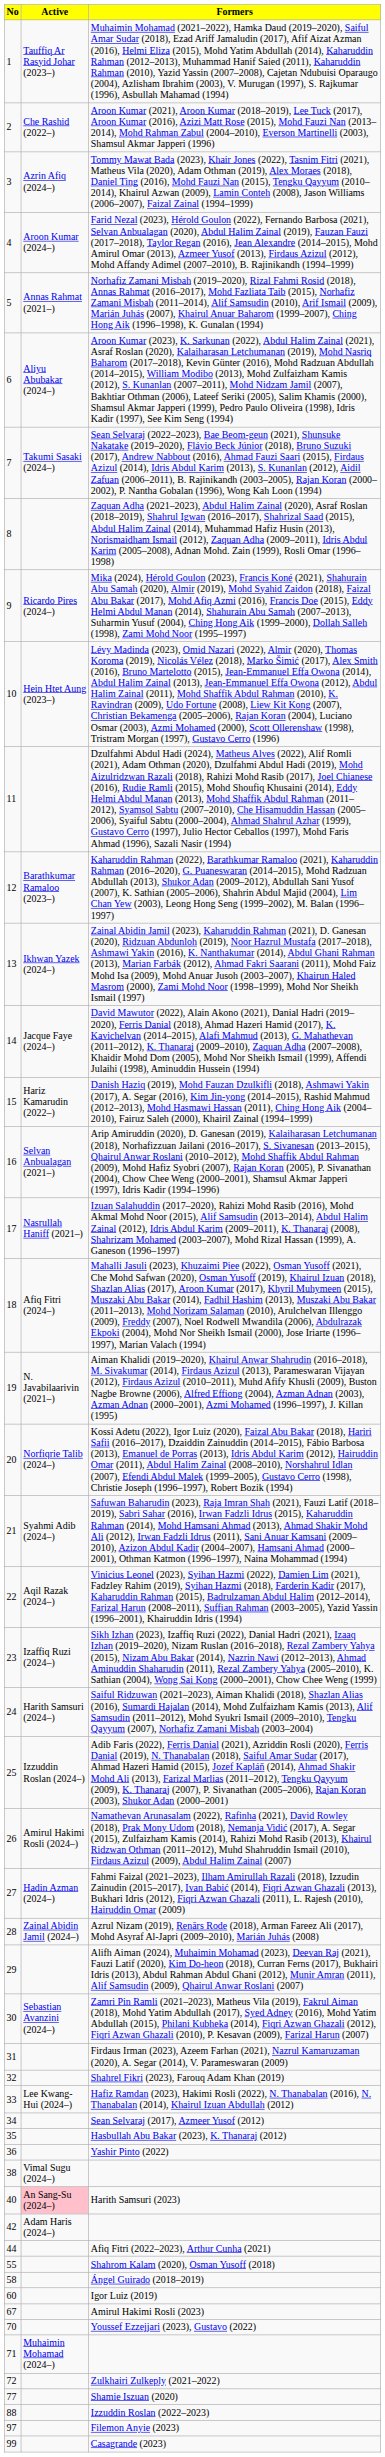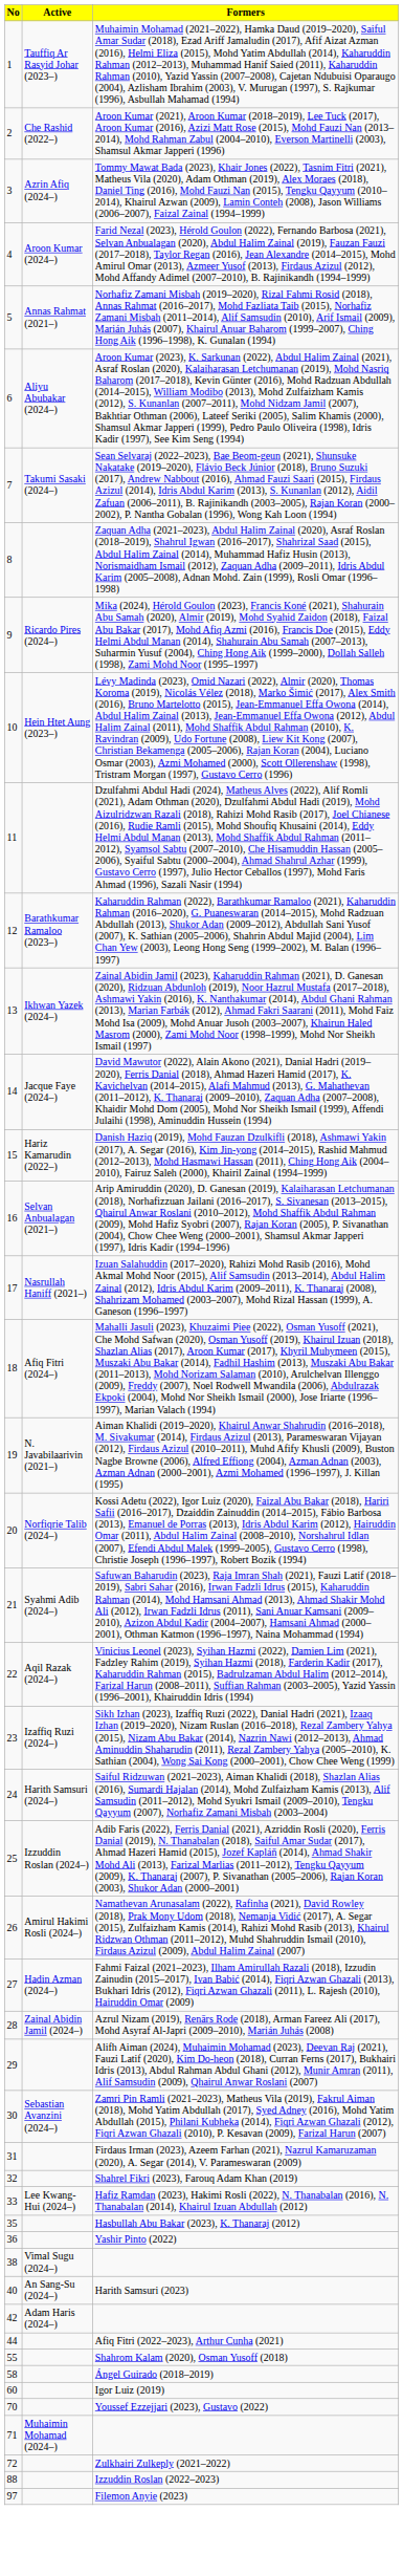 <table class="wikitable">
 <tr>
 <th style="background:Yellow; color:Black;">No</th>
 <th style="background:Yellow; color:Black;">Active</th>
 <th style="background:Yellow; color:Black;">Formers</th>
 </tr>
 <tr>
 <td>1</td>
 <td><a href='#'>Tauffiq Ar Rasyid Johar</a> (2023–)</td>
 <td><a href='#'>Muhaimin Mohamad</a> (2021–2022), Hamka Daud (2019–2020), <a href='#'>Saiful Amar Sudar</a> (2018), Ezad Ariff Jamaludin (2017), Afif Aizat Azman (2016), <a href='#'>Helmi Eliza</a> (2015), Mohd Yatim Abdullah (2014), <a href='#'>Kaharuddin Rahman</a> (2012–2013), Muhammad Hanif Saied (2011), <a href='#'>Kaharuddin Rahman</a> (2010), Yazid Yassin (2007–2008), Cajetan Ndubuisi Oparaugo (2004), Azlisham Ibrahim (2003), V. Murugan (1997), S. Rajkumar (1996), Asbullah Mahamad (1994)</td>
 </tr>
 <tr>
 <td>2</td>
 <td><a href='#'>Che Rashid</a> (2022–)</td>
 <td><a href='#'>Aroon Kumar</a> (2021), <a href='#'>Aroon Kumar</a> (2018–2019), <a href='#'>Lee Tuck</a> (2017), <a href='#'>Aroon Kumar</a> (2016), <a href='#'>Azizi Matt Rose</a> (2015), <a href='#'>Mohd Fauzi Nan</a> (2013–2014), <a href='#'>Mohd Rahman Zabul</a> (2004–2010), <a href='#'>Everson Martinelli</a> (2003), Shamsul Akmar Japperi (1996)</td>
 </tr>
 <tr>
 <td>3</td>
 <td><a href='#'>Azrin Afiq</a> (2024–)</td>
 <td><a href='#'>Tommy Mawat Bada</a> (2023), <a href='#'>Khair Jones</a> (2022), <a href='#'>Tasnim Fitri</a> (2021), Matheus Vila (2020), Adam Othman (2019), <a href='#'>Alex Moraes</a> (2018), <a href='#'>Daniel Ting</a> (2016), <a href='#'>Mohd Fauzi Nan</a> (2015), <a href='#'>Tengku Qayyum</a> (2010–2014), Khairul Azwan (2009), <a href='#'>Lamin Conteh</a> (2008), Jason Williams (2006–2007), <a href='#'>Faizal Zainal</a> (1994–1999)</td>
 </tr>
 <tr>
 <td>4</td>
 <td><a href='#'>Aroon Kumar</a> (2024–)</td>
 <td><a href='#'>Farid Nezal</a> (2023), <a href='#'>Hérold Goulon</a> (2022), Fernando Barbosa (2021), <a href='#'>Selvan Anbualagan</a> (2020), <a href='#'>Abdul Halim Zainal</a> (2019), <a href='#'>Fauzan Fauzi</a> (2017–2018), <a href='#'>Taylor Regan</a> (2016), <a href='#'>Jean Alexandre</a> (2014–2015), Mohd Amirul Omar (2013), <a href='#'>Azmeer Yusof</a> (2013), <a href='#'>Firdaus Azizul</a> (2012), Mohd Affandy Adimel (2007–2010), B. Rajinikandh (1994–1999)</td>
 </tr>
 <tr>
 <td>5</td>
 <td><a href='#'>Annas Rahmat</a> (2021–)</td>
 <td><a href='#'>Norhafiz Zamani Misbah</a> (2019–2020), <a href='#'>Rizal Fahmi Rosid</a> (2018), <a href='#'>Annas Rahmat</a> (2016–2017), <a href='#'>Mohd Fazliata Taib</a> (2015), <a href='#'>Norhafiz Zamani Misbah</a> (2011–2014), <a href='#'>Alif Samsudin</a> (2010), <a href='#'>Arif Ismail</a> (2009), <a href='#'>Marián Juhás</a> (2007), <a href='#'>Khairul Anuar Baharom</a> (1999–2007), <a href='#'>Ching Hong Aik</a> (1996–1998), K. Gunalan (1994)</td>
 </tr>
 <tr>
 <td>6</td>
 <td><a href='#'>Aliyu Abubakar</a> (2024–)</td>
 <td><a href='#'>Aroon Kumar</a> (2023), <a href='#'>K. Sarkunan</a> (2022), <a href='#'>Abdul Halim Zainal</a> (2021), Asraf Roslan (2020), <a href='#'>Kalaiharasan Letchumanan</a> (2019), <a href='#'>Mohd Nasriq Baharom</a> (2017–2018), Kevin Günter (2016), Mohd Radzuan Abdullah (2014–2015), <a href='#'>William Modibo</a> (2013), Mohd Zulfaizham Kamis (2012), <a href='#'>S. Kunanlan</a> (2007–2011), <a href='#'>Mohd Nidzam Jamil</a> (2007), Bakhtiar Othman (2006), Lateef Seriki (2005), Salim Khamis (2000), Shamsul Akmar Japperi (1999), Pedro Paulo Oliveira (1998), Idris Kadir (1997), See Kim Seng (1994)</td>
 </tr>
 <tr>
 <td>7</td>
 <td><a href='#'>Takumi Sasaki</a> (2024–)</td>
 <td><a href='#'>Sean Selvaraj</a> (2022–2023), <a href='#'>Bae Beom-geun</a> (2021), <a href='#'>Shunsuke Nakatake</a> (2019–2020), <a href='#'>Flávio Beck Júnior</a> (2018), <a href='#'>Bruno Suzuki</a> (2017), <a href='#'>Andrew Nabbout</a> (2016), <a href='#'>Ahmad Fauzi Saari</a> (2015), <a href='#'>Firdaus Azizul</a> (2014), <a href='#'>Idris Abdul Karim</a> (2013), <a href='#'>S. Kunanlan</a> (2012), <a href='#'>Aidil Zafuan</a> (2006–2011), B. Rajinikandh (2003–2005), <a href='#'>Rajan Koran</a> (2000–2002), P. Nantha Gobalan (1996), Wong Kah Loon (1994)</td>
 </tr>
 <tr>
 <td>8</td>
 <td></td>
 <td><a href='#'>Zaquan Adha</a> (2021–2023), <a href='#'>Abdul Halim Zainal</a> (2020), Asraf Roslan (2018–2019), <a href='#'>Shahrul Igwan</a> (2016–2017), <a href='#'>Shahrizal Saad</a> (2015), <a href='#'>Abdul Halim Zainal</a> (2014), Muhammad Hafiz Husin (2013), <a href='#'>Norismaidham Ismail</a> (2012), <a href='#'>Zaquan Adha</a> (2009–2011), <a href='#'>Idris Abdul Karim</a> (2005–2008), Adnan Mohd. Zain (1999), Rosli Omar (1996–1998)</td>
 </tr>
 <tr>
 <td>9</td>
 <td><a href='#'>Ricardo Pires</a> (2024–)</td>
 <td><a href='#'>Mika</a> (2024), <a href='#'>Hérold Goulon</a> (2023), <a href='#'>Francis Koné</a> (2021), <a href='#'>Shahurain Abu Samah</a> (2020), <a href='#'>Almir</a> (2019), <a href='#'>Mohd Syahid Zaidon</a> (2018), <a href='#'>Faizal Abu Bakar</a> (2017), <a href='#'>Mohd Afiq Azmi</a> (2016), <a href='#'>Francis Doe</a> (2015), <a href='#'>Eddy Helmi Abdul Manan</a> (2014), <a href='#'>Shahurain Abu Samah</a> (2007–2013), Suharmin Yusuf (2004), <a href='#'>Ching Hong Aik</a> (1999–2000), <a href='#'>Dollah Salleh</a> (1998), <a href='#'>Zami Mohd Noor</a> (1995–1997)</td>
 </tr>
 <tr>
 <td>10</td>
 <td><a href='#'>Hein Htet Aung</a> (2023–)</td>
 <td><a href='#'>Lévy Madinda</a> (2023), <a href='#'>Omid Nazari</a> (2022), <a href='#'>Almir</a> (2020), <a href='#'>Thomas Koroma</a> (2019), <a href='#'>Nicolás Vélez</a> (2018), <a href='#'>Marko Šimić</a> (2017), <a href='#'>Alex Smith</a> (2016), <a href='#'>Bruno Martelotto</a> (2015), <a href='#'>Jean-Emmanuel Effa Owona</a> (2014), <a href='#'>Abdul Halim Zainal</a> (2013), <a href='#'>Jean-Emmanuel Effa Owona</a> (2012), <a href='#'>Abdul Halim Zainal</a> (2011), <a href='#'>Mohd Shaffik Abdul Rahman</a> (2010), <a href='#'>K. Ravindran</a> (2009), <a href='#'>Udo Fortune</a> (2008), <a href='#'>Liew Kit Kong</a> (2007), <a href='#'>Christian Bekamenga</a> (2005–2006), <a href='#'>Rajan Koran</a> (2004), Luciano Osmar (2003), <a href='#'>Azmi Mohamed</a> (2000), <a href='#'>Scott Ollerenshaw</a> (1998), Tristram Morgan (1997), <a href='#'>Gustavo Cerro</a> (1996)</td>
 </tr>
 <tr>
 <td>11</td>
 <td></td>
 <td>Dzulfahmi Abdul Hadi (2024), <a href='#'>Matheus Alves</a> (2022), Alif Romli (2021), Adam Othman (2020), Dzulfahmi Abdul Hadi (2019), <a href='#'>Mohd Aizulridzwan Razali</a> (2018), Rahizi Mohd Rasib (2017), <a href='#'>Joel Chianese</a> (2016), <a href='#'>Rudie Ramli</a> (2015), Mohd Shoufiq Khusaini (2014), <a href='#'>Eddy Helmi Abdul Manan</a> (2013), <a href='#'>Mohd Shaffik Abdul Rahman</a> (2011–2012), <a href='#'>Syamsol Sabtu</a> (2007–2010), <a href='#'>Che Hisamuddin Hassan</a> (2005–2006), Syaiful Sabtu (2000–2004), <a href='#'>Ahmad Shahrul Azhar</a> (1999), <a href='#'>Gustavo Cerro</a> (1997), Julio Hector Ceballos (1997), Mohd Faris Ahmad (1996), Sazali Nasir (1994)</td>
 </tr>
 <tr>
 <td>12</td>
 <td><a href='#'>Barathkumar Ramaloo</a> (2023–)</td>
 <td><a href='#'>Kaharuddin Rahman</a> (2022), <a href='#'>Barathkumar Ramaloo</a> (2021), <a href='#'>Kaharuddin Rahman</a> (2016–2020), <a href='#'>G. Puaneswaran</a> (2014–2015), Mohd Radzuan Abdullah (2013), <a href='#'>Shukor Adan</a> (2009–2012), Abdullah Sani Yusof (2007), K. Sathian (2005–2006), Shahrin Abdul Majid (2004), <a href='#'>Lim Chan Yew</a> (2003), Leong Hong Seng (1999–2002), M. Balan (1996–1997)</td>
 </tr>
 <tr>
 <td>13</td>
 <td><a href='#'>Ikhwan Yazek</a> (2024–)</td>
 <td><a href='#'>Zainal Abidin Jamil</a> (2023), <a href='#'>Kaharuddin Rahman</a> (2021), D. Ganesan (2020), <a href='#'>Ridzuan Abdunloh</a> (2019), <a href='#'>Noor Hazrul Mustafa</a> (2017–2018), <a href='#'>Ashmawi Yakin</a> (2016), <a href='#'>K. Nanthakumar</a> (2014), <a href='#'>Abdul Ghani Rahman</a> (2013), <a href='#'>Marian Farbák</a> (2012), <a href='#'>Ahmad Fakri Saarani</a> (2011), Mohd Faiz Mohd Isa (2009), Mohd Anuar Jusoh (2003–2007), <a href='#'>Khairun Haled Masrom</a> (2000), <a href='#'>Zami Mohd Noor</a> (1998–1999), Mohd Nor Sheikh Ismail (1997)</td>
 </tr>
 <tr>
 <td>14</td>
 <td>Jacque Faye (2024–)</td>
 <td><a href='#'>David Mawutor</a> (2022), Alain Akono (2021), Danial Hadri (2019–2020), <a href='#'>Ferris Danial</a> (2018), Ahmad Hazeri Hamid (2017), <a href='#'>K. Kavichelvan</a> (2014–2015), <a href='#'>Alafi Mahmud</a> (2013), <a href='#'>G. Mahathevan</a> (2011–2012), <a href='#'>K. Thanaraj</a> (2009–2010), <a href='#'>Zaquan Adha</a> (2007–2008), Khaidir Mohd Dom (2005), Mohd Nor Sheikh Ismail (1999), Affendi Julaihi (1998), Aminuddin Hussein (1994)</td>
 </tr>
 <tr>
 <td>15</td>
 <td>Hariz Kamarudin (2022–)</td>
 <td><a href='#'>Danish Haziq</a> (2019), <a href='#'>Mohd Fauzan Dzulkifli</a> (2018), <a href='#'>Ashmawi Yakin</a> (2017), A. Segar (2016), <a href='#'>Kim Jin-yong</a> (2014–2015), Rashid Mahmud (2012–2013), <a href='#'>Mohd Hasmawi Hassan</a> (2011), <a href='#'>Ching Hong Aik</a> (2004–2010), Fairuz Saleh (2000), Khairil Zainal (1994–1999)</td>
 </tr>
 <tr>
 <td>16</td>
 <td><a href='#'>Selvan Anbualagan</a> (2021–)</td>
 <td>Arip Amiruddin (2020), D. Ganesan (2019), <a href='#'>Kalaiharasan Letchumanan</a> (2018), Norhafizzuan Jailani (2016–2017), <a href='#'>S. Sivanesan</a> (2013–2015), <a href='#'>Qhairul Anwar Roslani</a> (2010–2012), <a href='#'>Mohd Shaffik Abdul Rahman</a> (2009), Mohd Hafiz Syobri (2007), <a href='#'>Rajan Koran</a> (2005), P. Sivanathan (2004), Chow Chee Weng (2000–2001), Shamsul Akmar Japperi (1997), Idris Kadir (1994–1996)</td>
 </tr>
 <tr>
 <td>17</td>
 <td><a href='#'>Nasrullah Haniff</a> (2021–)</td>
 <td><a href='#'>Izuan Salahuddin</a> (2017–2020), Rahizi Mohd Rasib (2016), Mohd Akmal Mohd Noor (2015), <a href='#'>Alif Samsudin</a> (2013–2014), <a href='#'>Abdul Halim Zainal</a> (2012), <a href='#'>Idris Abdul Karim</a> (2009–2011), <a href='#'>K. Thanaraj</a> (2008), <a href='#'>Shahrizam Mohamed</a> (2003–2007), Mohd Rizal Hassan (1999), A. Ganeson (1996–1997)</td>
 </tr>
 <tr>
 <td>18</td>
 <td>Afiq Fitri (2024–)</td>
 <td><a href='#'>Mahalli Jasuli</a> (2023), <a href='#'>Khuzaimi Piee</a> (2022), <a href='#'>Osman Yusoff</a> (2021), Che Mohd Safwan (2020), <a href='#'>Osman Yusoff</a> (2019), <a href='#'>Khairul Izuan</a> (2018), <a href='#'>Shazlan Alias</a> (2017), <a href='#'>Aroon Kumar</a> (2017), <a href='#'>Khyril Muhymeen</a> (2015), <a href='#'>Muszaki Abu Bakar</a> (2014), <a href='#'>Fadhil Hashim</a> (2013), <a href='#'>Muszaki Abu Bakar</a> (2011–2013), <a href='#'>Mohd Norizam Salaman</a> (2010), Arulchelvan Illenggo (2009), <a href='#'>Freddy</a> (2007), Noel Rodwell Mwandila (2006), <a href='#'>Abdulrazak Ekpoki</a> (2004), Mohd Nor Sheikh Ismail (2000), Jose Iriarte (1996–1997), Marian Valach (1994)</td>
 </tr>
 <tr>
 <td>19</td>
 <td>N. Javabilaarivin (2021–)</td>
 <td>Aiman Khalidi (2019–2020), <a href='#'>Khairul Anwar Shahrudin</a> (2016–2018), <a href='#'>M. Sivakumar</a> (2014), <a href='#'>Firdaus Azizul</a> (2013), Parameswaran Vijayan (2012), <a href='#'>Firdaus Azizul</a> (2010–2011), Muhd Afify Khusli (2009), Buston Nagbe Browne (2006), <a href='#'>Alfred Effiong</a> (2004), <a href='#'>Azman Adnan</a> (2003), <a href='#'>Azman Adnan</a> (2000–2001), <a href='#'>Azmi Mohamed</a> (1996–1997), J. Killan (1995)</td>
 </tr>
 <tr>
 <td>20</td>
 <td><a href='#'>Norfiqrie Talib</a> (2024–)</td>
 <td>Kossi Adetu (2022), Igor Luiz (2020), <a href='#'>Faizal Abu Bakar</a> (2018), <a href='#'>Hariri Safii</a> (2016–2017), Dzaiddin Zainuddin (2014–2015), Fábio Barbosa (2013), <a href='#'>Emanuel de Porras</a> (2013), <a href='#'>Idris Abdul Karim</a> (2012), <a href='#'>Hairuddin Omar</a> (2011), <a href='#'>Abdul Halim Zainal</a> (2008–2010), <a href='#'>Norshahrul Idlan</a> (2007), <a href='#'>Efendi Abdul Malek</a> (1999–2005), <a href='#'>Gustavo Cerro</a> (1998), Christie Joseph (1996–1997), Robert Bozik (1994)</td>
 </tr>
 <tr>
 <td>21</td>
 <td>Syahmi Adib (2024–)</td>
 <td><a href='#'>Safuwan Baharudin</a> (2023), <a href='#'>Raja Imran Shah</a> (2021), Fauzi Latif (2018–2019), <a href='#'>Sabri Sahar</a> (2016), <a href='#'>Irwan Fadzli Idrus</a> (2015), <a href='#'>Kaharuddin Rahman</a> (2014), <a href='#'>Mohd Hamsani Ahmad</a> (2013), <a href='#'>Ahmad Shakir Mohd Ali</a> (2012), <a href='#'>Irwan Fadzli Idrus</a> (2011), <a href='#'>Sani Anuar Kamsani</a> (2009–2010), <a href='#'>Azizon Abdul Kadir</a> (2004–2007), <a href='#'>Hamsani Ahmad</a> (2000–2001), Othman Katmon (1996–1997), Naina Mohammad (1994)</td>
 </tr>
 <tr>
 <td>22</td>
 <td>Aqil Razak (2024–)</td>
 <td><a href='#'>Vinicius Leonel</a> (2023), <a href='#'>Syihan Hazmi</a> (2022), <a href='#'>Damien Lim</a> (2021), Fadzley Rahim (2019), <a href='#'>Syihan Hazmi</a> (2018), <a href='#'>Farderin Kadir</a> (2017), <a href='#'>Kaharuddin Rahman</a> (2015), <a href='#'>Badrulzaman Abdul Halim</a> (2012–2014), <a href='#'>Farizal Harun</a> (2008–2011), <a href='#'>Suffian Rahman</a> (2003–2005), Yazid Yassin (1996–2001), Khairuddin Idris (1994)</td>
 </tr>
 <tr>
 <td>23</td>
 <td>Izaffiq Ruzi (2024–)</td>
 <td><a href='#'>Sikh Izhan</a> (2023), Izaffiq Ruzi (2022), Danial Hadri (2021), <a href='#'>Izaaq Izhan</a> (2019–2020), Nizam Ruslan (2016–2018), <a href='#'>Rezal Zambery Yahya</a> (2015), <a href='#'>Nizam Abu Bakar</a> (2014), <a href='#'>Nazrin Nawi</a> (2012–2013), <a href='#'>Ahmad Aminuddin Shaharudin</a> (2011), <a href='#'>Rezal Zambery Yahya</a> (2005–2010), K. Sathian (2004), <a href='#'>Wong Sai Kong</a> (2000–2001), Chow Chee Weng (1999)</td>
 </tr>
 <tr>
 <td>24</td>
 <td>Harith Samsuri (2024–)</td>
 <td><a href='#'>Saiful Ridzuwan</a> (2021–2023), Aiman Khalidi (2018), <a href='#'>Shazlan Alias</a> (2016), <a href='#'>Sumardi Hajalan</a> (2014), Mohd Zulfaizham Kamis (2013), <a href='#'>Alif Samsudin</a> (2011–2012), Mohd Syukri Ismail (2009–2010), <a href='#'>Tengku Qayyum</a> (2007), <a href='#'>Norhafiz Zamani Misbah</a> (2003–2004)</td>
 </tr>
 <tr>
 <td>25</td>
 <td>Izzuddin Roslan (2024–)</td>
 <td>Adib Faris (2022), <a href='#'>Ferris Danial</a> (2021), Azriddin Rosli (2020), <a href='#'>Ferris Danial</a> (2019), <a href='#'>N. Thanabalan</a> (2018), <a href='#'>Saiful Amar Sudar</a> (2017), Ahmad Hazeri Hamid (2015), <a href='#'>Jozef Kapláň</a> (2014), <a href='#'>Ahmad Shakir Mohd Ali</a> (2013), <a href='#'>Farizal Marlias</a> (2011–2012), <a href='#'>Tengku Qayyum</a> (2009), <a href='#'>K. Thanaraj</a> (2007), P. Sivanathan (2005–2006), <a href='#'>Rajan Koran</a> (2003), <a href='#'>Shukor Adan</a> (2000–2001)</td>
 </tr>
 <tr>
 <td>26</td>
 <td>Amirul Hakimi Rosli (2024–)</td>
 <td><a href='#'>Namathevan Arunasalam</a> (2022), <a href='#'>Rafinha</a> (2021), <a href='#'>David Rowley</a> (2018), <a href='#'>Prak Mony Udom</a> (2018), <a href='#'>Nemanja Vidić</a> (2017), A. Segar (2015), Zulfaizham Kamis (2014), Rahizi Mohd Rasib (2013), <a href='#'>Khairul Ridzwan Othman</a> (2011–2012), Muhd Shahruddin Ismail (2010), <a href='#'>Firdaus Azizul</a> (2009), <a href='#'>Abdul Halim Zainal</a> (2007)</td>
 </tr>
 <tr>
 <td>27</td>
 <td><a href='#'>Hadin Azman</a> (2024–)</td>
 <td>Fahmi Faizal (2021–2023), <a href='#'>Ilham Amirullah Razali</a> (2018), Izzudin Zainudin (2015–2017), <a href='#'>Ivan Babić</a> (2014), <a href='#'>Fiqri Azwan Ghazali</a> (2013), Bukhari Idris (2012), <a href='#'>Fiqri Azwan Ghazali</a> (2011), L. Rajesh (2010), <a href='#'>Hairuddin Omar</a> (2009)</td>
 </tr>
 <tr>
 <td>28</td>
 <td><a href='#'>Zainal Abidin Jamil</a> (2024–)</td>
 <td>Azrul Nizam (2019), <a href='#'>Renārs Rode</a> (2018), Arman Fareez Ali (2017), Mohd Asyraf Al-Japri (2009–2010), <a href='#'>Marián Juhás</a> (2008)</td>
 </tr>
 <tr>
 <td>29</td>
 <td></td>
 <td>Alifh Aiman (2024), <a href='#'>Muhaimin Mohamad</a> (2023), <a href='#'>Deevan Raj</a> (2021), Fauzi Latif (2020), <a href='#'>Kim Do-heon</a> (2018), Curran Ferns (2017), Bukhairi Idris (2013), Abdul Rahman Abdul Ghani (2012), <a href='#'>Munir Amran</a> (2011), <a href='#'>Alif Samsudin</a> (2009), <a href='#'>Qhairul Anwar Roslani</a> (2007)</td>
 </tr>
 <tr>
 <td>30</td>
 <td><a href='#'>Sebastian Avanzini</a> (2024–)</td>
 <td><a href='#'>Zamri Pin Ramli</a> (2021–2023), Matheus Vila (2019), <a href='#'>Fakrul Aiman</a> (2018), Mohd Yatim Abdullah (2017), <a href='#'>Syed Adney</a> (2016), Mohd Yatim Abdullah (2015), <a href='#'>Philani Kubheka</a> (2014), <a href='#'>Fiqri Azwan Ghazali</a> (2012), <a href='#'>Fiqri Azwan Ghazali</a> (2010), P. Kesavan (2009), <a href='#'>Farizal Harun</a> (2007)</td>
 </tr>
 <tr>
 <td>31</td>
 <td></td>
 <td>Firdaus Irman (2023), Azeem Farhan (2021), <a href='#'>Nazrul Kamaruzaman</a> (2020), A. Segar (2014), V. Parameswaran (2009)</td>
 </tr>
 <tr>
 <td>32</td>
 <td></td>
 <td><a href='#'>Shahrel Fikri</a> (2023), Farouq Adam Khan (2019)</td>
 </tr>
 <tr>
 <td>33</td>
 <td>Lee Kwang-Hui (2024–)</td>
 <td><a href='#'>Hafiz Ramdan</a> (2023), Hakimi Rosli (2022), <a href='#'>N. Thanabalan</a> (2016), <a href='#'>N. Thanabalan</a> (2014), <a href='#'>Khairul Izuan Abdullah</a> (2012)</td>
 </tr>
 <tr>
-<td>34</td>
-<td></td>
-<td><a href='#'>Sean Selvaraj</a> (2017), <a href='#'>Azmeer Yusof</a> (2012)</td>
-</tr>
-<tr>
 <td>35</td>
 <td></td>
 <td><a href='#'>Hasbullah Abu Bakar</a> (2023), <a href='#'>K. Thanaraj</a> (2012)</td>
 </tr>
 <tr>
 <td>36</td>
 <td></td>
 <td><a href='#'>Yashir Pinto</a> (2022)</td>
 </tr>
 <tr>
 <td>38</td>
 <td>Vimal Sugu (2024–)</td>
 <td></td>
 </tr>
 <tr>
 <td>40</td>
-<td style="background: pink;">An Sang-Su (2024–)</td>
+<td>An Sang-Su (2024–)</td>
 <td>Harith Samsuri (2023)</td>
 </tr>
 <tr>
 <td>42</td>
 <td>Adam Haris (2024–)</td>
 <td></td>
 </tr>
 <tr>
 <td>44</td>
 <td></td>
 <td>Afiq Fitri (2022–2023), <a href='#'>Arthur Cunha</a> (2021)</td>
 </tr>
 <tr>
 <td>55</td>
 <td></td>
 <td><a href='#'>Shahrom Kalam</a> (2020), <a href='#'>Osman Yusoff</a> (2018)</td>
 </tr>
 <tr>
 <td>58</td>
 <td></td>
 <td><a href='#'>Ángel Guirado</a> (2018–2019)</td>
 </tr>
 <tr>
 <td>60</td>
 <td></td>
 <td>Igor Luiz (2019)</td>
 </tr>
 <tr>
-<td>67</td>
-<td></td>
-<td>Amirul Hakimi Rosli (2023)</td>
-</tr>
-<tr>
 <td>70</td>
 <td></td>
 <td><a href='#'>Youssef Ezzejjari</a> (2023), <a href='#'>Gustavo</a> (2022)</td>
 </tr>
 <tr>
 <td>71</td>
 <td><a href='#'>Muhaimin Mohamad</a> (2024–)</td>
 <td></td>
 </tr>
 <tr>
 <td>72</td>
 <td></td>
 <td><a href='#'>Zulkhairi Zulkeply</a> (2021–2022)</td>
 </tr>
 <tr>
-<td>77</td>
-<td></td>
-<td><a href='#'>Shamie Iszuan</a> (2020)</td>
-</tr>
-<tr>
 <td>88</td>
 <td></td>
 <td><a href='#'>Izzuddin Roslan</a> (2022–2023)</td>
 </tr>
 <tr>
 <td>97</td>
 <td></td>
 <td><a href='#'>Filemon Anyie</a> (2023)</td>
 </tr>
-<tr>
-<td>99</td>
-<td></td>
-<td><a href='#'>Casagrande</a> (2023)</td>
-</tr>
 </table>
